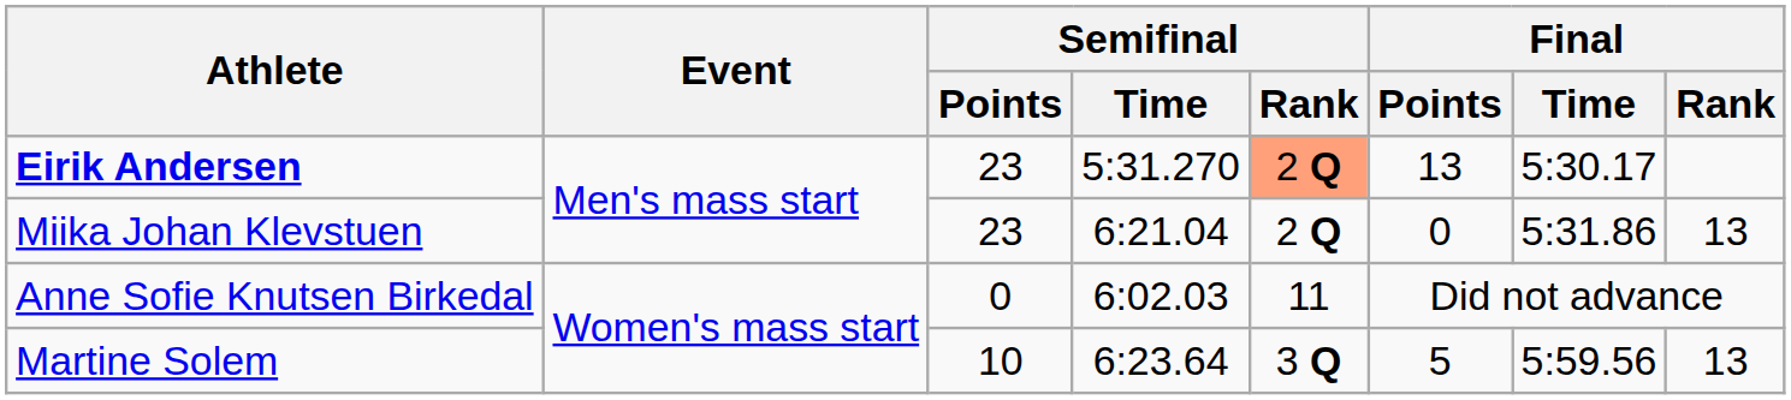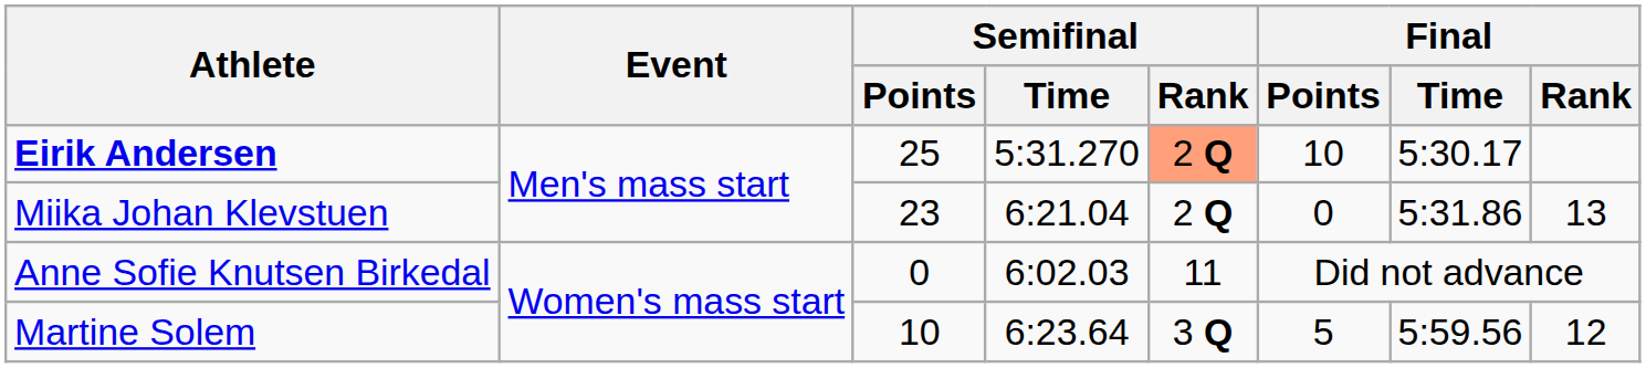 <table class="wikitable" style="font-size:90%">
 <tr>
 <th rowspan=2>Athlete</th>
 <th rowspan=2>Event</th>
 <th colspan=3>Semifinal</th>
 <th colspan=3>Final</th>
 </tr>
 <tr>
 <th>Points</th>
 <th>Time</th>
 <th>Rank</th>
 <th>Points</th>
 <th>Time</th>
 <th>Rank</th>
 </tr>
 <tr align=center>
 <td align=left><strong><a href='#'>Eirik Andersen</a></strong></td>
 <td align=left rowspan=2><a href='#'>Men's mass start</a></td>
-<td>23</td>
+<td>25</td>
 <td>5:31.270</td>
 <td style="background: lightsalmon;">2 <strong>Q</strong></td>
-<td>13</td>
+<td>10</td>
 <td>5:30.17</td>
 <td></td>
 </tr>
 <tr align=center>
 <td align=left><a href='#'>Miika Johan Klevstuen</a></td>
 <td>23</td>
 <td>6:21.04</td>
 <td>2 <strong>Q</strong></td>
 <td>0</td>
 <td>5:31.86</td>
 <td>13</td>
 </tr>
 <tr align=center>
 <td align=left><a href='#'>Anne Sofie Knutsen Birkedal</a></td>
 <td align=left rowspan=2><a href='#'>Women's mass start</a></td>
 <td>0</td>
 <td>6:02.03</td>
 <td>11</td>
 <td colspan=3>Did not advance</td>
 </tr>
 <tr align=center>
 <td align=left><a href='#'>Martine Solem</a></td>
 <td>10</td>
 <td>6:23.64</td>
 <td>3 <strong>Q</strong></td>
 <td>5</td>
 <td>5:59.56</td>
-<td>13</td>
+<td>12</td>
 </tr>
 </table>
